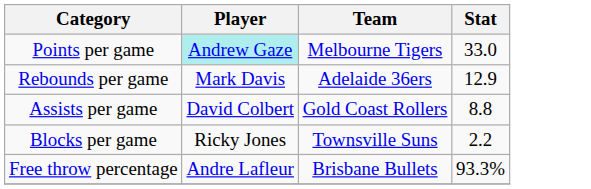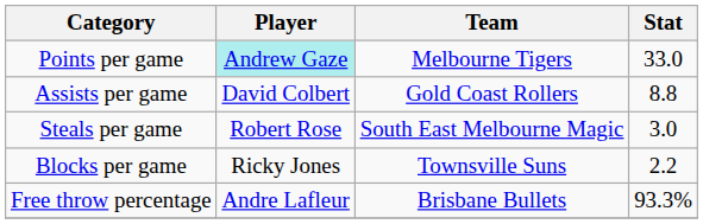 <table class="wikitable" style="text-align:center">
 <tr>
 <th>Category</th>
 <th>Player</th>
 <th>Team</th>
 <th>Stat</th>
 </tr>
 <tr>
 <td><a href='#'>Points</a> per game</td>
 <td style="background: paleturquoise;"><a href='#'>Andrew Gaze</a></td>
 <td><a href='#'>Melbourne Tigers</a></td>
 <td>33.0</td>
 </tr>
 <tr>
-<td><a href='#'>Rebounds</a> per game</td>
-<td><a href='#'>Mark Davis</a></td>
-<td><a href='#'>Adelaide 36ers</a></td>
-<td>12.9</td>
-</tr>
-<tr>
 <td><a href='#'>Assists</a> per game</td>
 <td><a href='#'>David Colbert</a></td>
 <td><a href='#'>Gold Coast Rollers</a></td>
 <td>8.8</td>
+</tr>
+<tr>
+<td><a href='#'>Steals</a> per game</td>
+<td><a href='#'>Robert Rose</a></td>
+<td><a href='#'>South East Melbourne Magic</a></td>
+<td>3.0</td>
 </tr>
 <tr>
 <td><a href='#'>Blocks</a> per game</td>
 <td>Ricky Jones</td>
 <td><a href='#'>Townsville Suns</a></td>
 <td>2.2</td>
 </tr>
 <tr>
 <td><a href='#'>Free throw</a> percentage</td>
 <td><a href='#'>Andre Lafleur</a></td>
 <td><a href='#'>Brisbane Bullets</a></td>
 <td>93.3%</td>
 </tr>
 <tr>
 </tr>
 </table>
